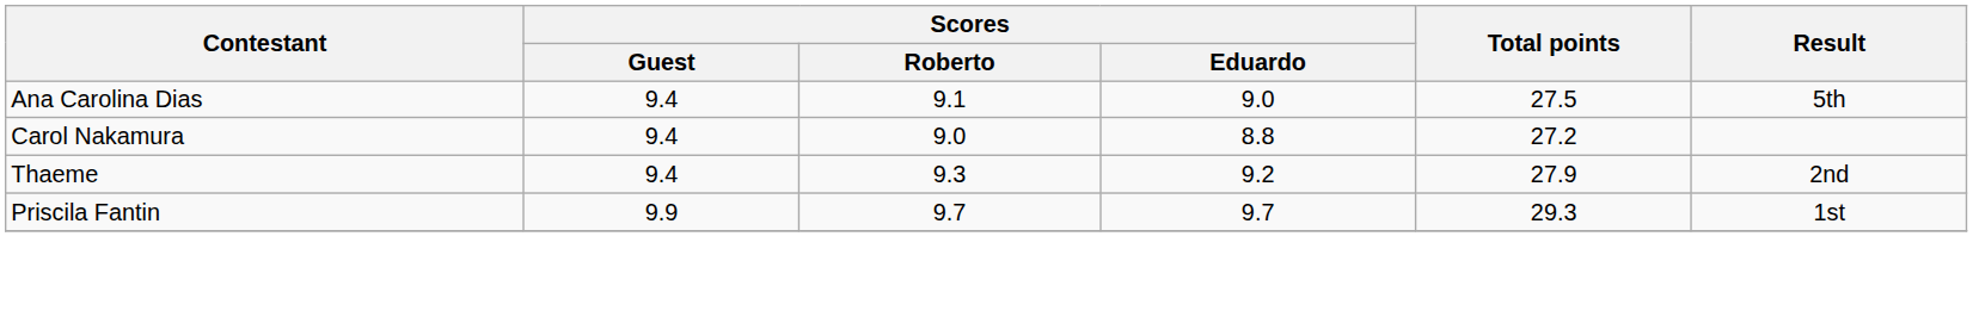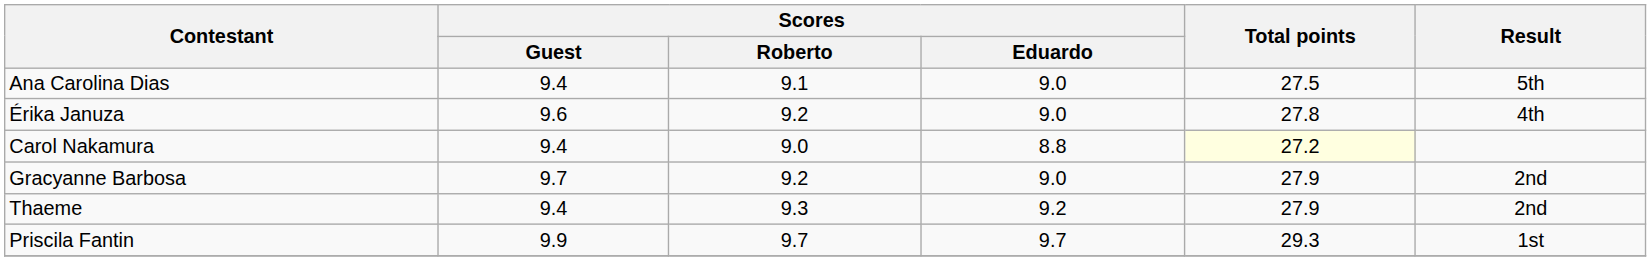 <table class="wikitable" style="text-align:center;  width:60%; font-size:90%;">
 <tr>
 <th rowspan="2" width=100>Contestant</th>
 <th colspan="3" width=150>Scores</th>
 <th rowspan="2" width=050>Total points</th>
 <th rowspan="2" width=050>Result</th>
 </tr>
 <tr>
 <th width=50>Guest</th>
 <th width=50>Roberto</th>
 <th width=50>Eduardo</th>
 </tr>
 <tr>
 <td align="left">Ana Carolina Dias</td>
 <td>9.4</td>
 <td>9.1</td>
 <td>9.0</td>
 <td>27.5</td>
 <td>5th</td>
 </tr>
 <tr>
+<td align="left">Érika Januza</td>
+<td>9.6</td>
+<td>9.2</td>
+<td>9.0</td>
+<td>27.8</td>
+<td>4th</td>
+</tr>
+<tr>
 <td align="left">Carol Nakamura</td>
 <td>9.4</td>
 <td>9.0</td>
 <td>8.8</td>
-<td>27.2</td>
+<td style="background: lightyellow;">27.2</td>
 <td></td>
+</tr>
+<tr>
+<td align="left">Gracyanne Barbosa</td>
+<td>9.7</td>
+<td>9.2</td>
+<td>9.0</td>
+<td>27.9</td>
+<td>2nd</td>
 </tr>
 <tr>
 <td align="left">Thaeme</td>
 <td>9.4</td>
 <td>9.3</td>
 <td>9.2</td>
 <td>27.9</td>
 <td>2nd</td>
 </tr>
 <tr>
 <td align="left">Priscila Fantin</td>
 <td>9.9</td>
 <td>9.7</td>
 <td>9.7</td>
 <td>29.3</td>
 <td>1st</td>
 </tr>
 <tr>
 </tr>
 </table>
